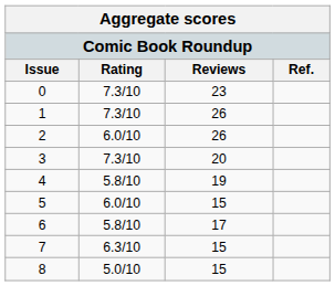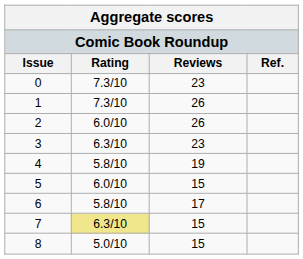 <table class="wikitable" style="float: right; width:24.2em; font-size: 80%; text-align: center; margin:0.5em 0 0.5em 1em; padding:0;" cellpadding="0" cellspacing="0">
 <tr>
 <th colspan="4" style="font-size:120%;">Aggregate scores</th>
 </tr>
 <tr>
 <th colspan="4" style="background:#d1dbdf;font-size:120%;">Comic Book Roundup</th>
 </tr>
 <tr>
 <th>Issue</th>
 <th>Rating</th>
 <th>Reviews</th>
 <th>Ref.</th>
 </tr>
 <tr>
 <td>0</td>
 <td>7.3/10</td>
 <td>23</td>
 <td></td>
 </tr>
 <tr>
 <td>1</td>
 <td>7.3/10</td>
 <td>26</td>
 <td></td>
 </tr>
 <tr>
 <td>2</td>
 <td>6.0/10</td>
 <td>26</td>
 <td></td>
 </tr>
 <tr>
 <td>3</td>
-<td>7.3/10</td>
-<td>20</td>
+<td>6.3/10</td>
+<td>23</td>
 <td></td>
 </tr>
 <tr>
 <td>4</td>
 <td>5.8/10</td>
 <td>19</td>
 <td></td>
 </tr>
 <tr>
 <td>5</td>
 <td>6.0/10</td>
 <td>15</td>
 <td></td>
 </tr>
 <tr>
 <td>6</td>
 <td>5.8/10</td>
 <td>17</td>
 <td></td>
 </tr>
 <tr>
 <td>7</td>
-<td>6.3/10</td>
+<td style="background: khaki;">6.3/10</td>
 <td>15</td>
 <td></td>
 </tr>
 <tr>
 <td>8</td>
 <td>5.0/10</td>
 <td>15</td>
 <td></td>
 </tr>
 </table>
